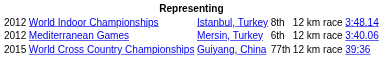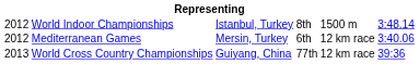 <table>
 <tr>
 <th colspan="6">Representing </th>
 </tr>
 <tr>
 <td>2012</td>
 <td><a href='#'>World Indoor Championships</a></td>
 <td><a href='#'>Istanbul, Turkey</a></td>
 <td>8th</td>
-<td>12 km race</td>
+<td>1500 m</td>
 <td><a href='#'>3:48.14</a></td>
 </tr>
 <tr>
 <td>2012</td>
 <td><a href='#'>Mediterranean Games</a></td>
 <td><a href='#'>Mersin, Turkey</a></td>
 <td>6th</td>
 <td>12 km race</td>
 <td><a href='#'>3:40.06</a></td>
 </tr>
 <tr>
-<td>2015</td>
+<td>2013</td>
 <td><a href='#'>World Cross Country Championships</a></td>
 <td><a href='#'>Guiyang, China</a></td>
 <td>77th</td>
 <td>12 km race</td>
 <td><a href='#'>39:36</a></td>
 </tr>
 </table>
